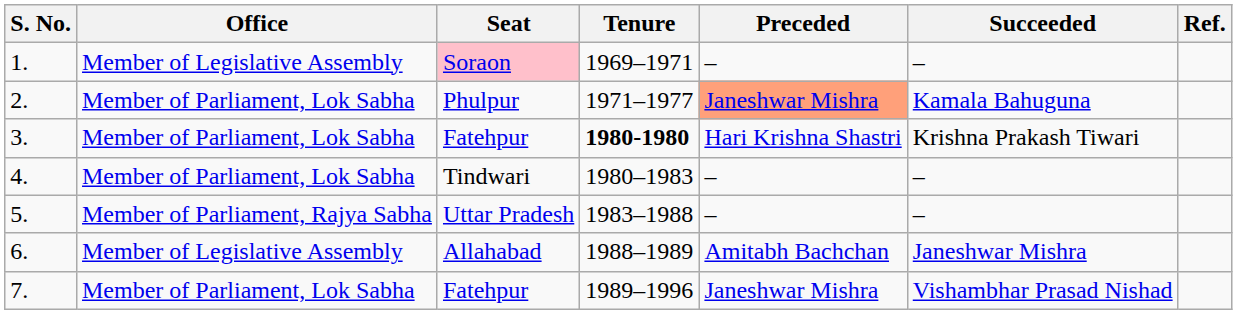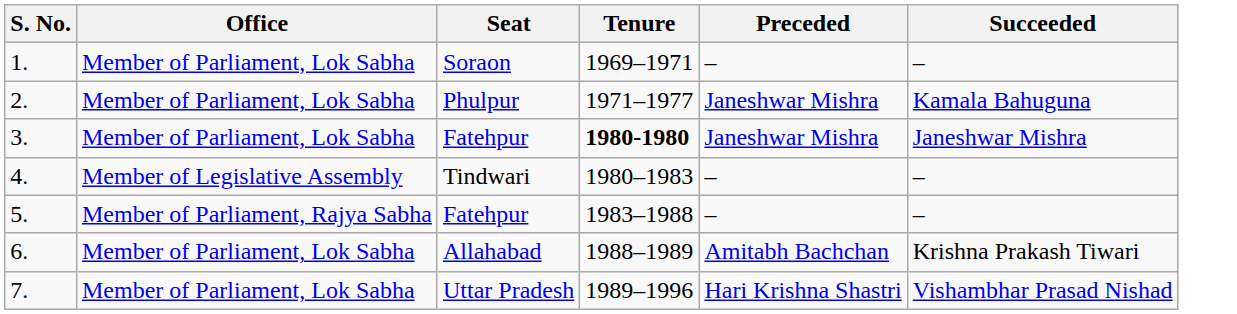 <table class="wikitable">
 <tr>
 <th>S. No.</th>
 <th>Office</th>
 <th>Seat</th>
 <th>Tenure</th>
 <th>Preceded</th>
 <th>Succeeded</th>
-<th>Ref.</th>
 </tr>
 <tr>
 <td>1.</td>
-<td><a href='#'>Member of Legislative Assembly</a></td>
-<td style="background: pink;"><a href='#'>Soraon</a></td>
+<td><a href='#'>Member of Parliament, Lok Sabha</a></td>
+<td><a href='#'>Soraon</a></td>
 <td>1969–1971</td>
 <td>–</td>
 <td>–</td>
-<td></td>
 </tr>
 <tr>
 <td>2.</td>
 <td><a href='#'>Member of Parliament, Lok Sabha</a></td>
 <td><a href='#'>Phulpur</a></td>
 <td>1971–1977</td>
-<td style="background: lightsalmon;"><a href='#'>Janeshwar Mishra</a></td>
+<td><a href='#'>Janeshwar Mishra</a></td>
 <td><a href='#'>Kamala Bahuguna</a></td>
-<td></td>
 </tr>
 <tr>
 <td>3.</td>
 <td><a href='#'>Member of Parliament, Lok Sabha</a></td>
 <td><a href='#'>Fatehpur</a></td>
 <td><strong>1980-1980</strong></td>
-<td><a href='#'>Hari Krishna Shastri</a></td>
-<td>Krishna Prakash Tiwari</td>
-<td></td>
+<td><a href='#'>Janeshwar Mishra</a></td>
+<td><a href='#'>Janeshwar Mishra</a></td>
 </tr>
 <tr>
 <td>4.</td>
-<td><a href='#'>Member of Parliament, Lok Sabha</a></td>
+<td><a href='#'>Member of Legislative Assembly</a></td>
 <td>Tindwari</td>
 <td>1980–1983</td>
 <td>–</td>
 <td>–</td>
-<td></td>
 </tr>
 <tr>
 <td>5.</td>
 <td><a href='#'>Member of Parliament, Rajya Sabha</a></td>
-<td><a href='#'>Uttar Pradesh</a></td>
+<td><a href='#'>Fatehpur</a></td>
 <td>1983–1988</td>
 <td>–</td>
 <td>–</td>
-<td></td>
 </tr>
 <tr>
 <td>6.</td>
-<td><a href='#'>Member of Legislative Assembly</a></td>
+<td><a href='#'>Member of Parliament, Lok Sabha</a></td>
 <td><a href='#'>Allahabad</a></td>
 <td>1988–1989</td>
 <td><a href='#'>Amitabh Bachchan</a></td>
-<td><a href='#'>Janeshwar Mishra</a></td>
-<td></td>
+<td>Krishna Prakash Tiwari</td>
 </tr>
 <tr>
 <td>7.</td>
 <td><a href='#'>Member of Parliament, Lok Sabha</a></td>
-<td><a href='#'>Fatehpur</a></td>
+<td><a href='#'>Uttar Pradesh</a></td>
 <td>1989–1996</td>
-<td><a href='#'>Janeshwar Mishra</a></td>
+<td><a href='#'>Hari Krishna Shastri</a></td>
 <td><a href='#'>Vishambhar Prasad Nishad</a></td>
-<td></td>
 </tr>
 </table>
